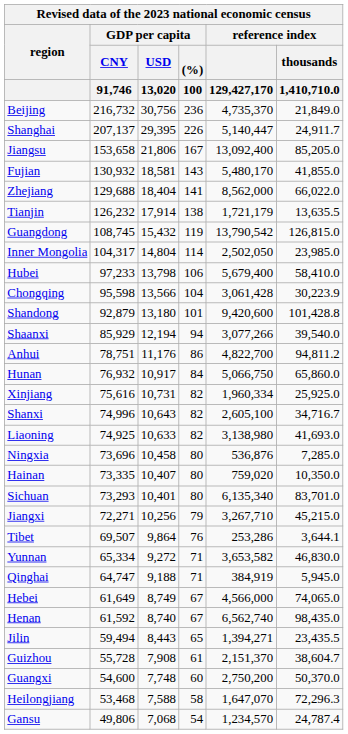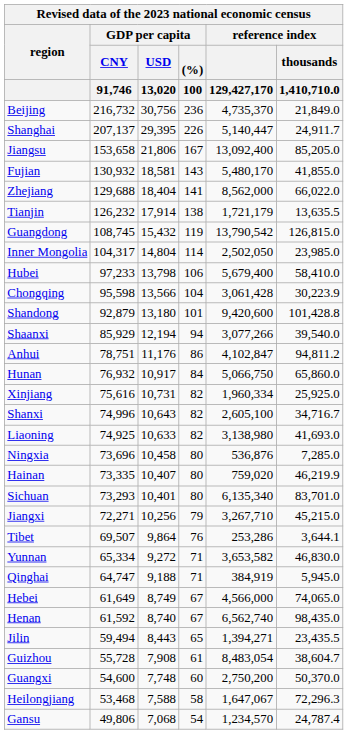 <table class="wikitable sortable static-row-numbers col2center" style="text-align:right;">
 <tr>
 <th colspan="7" align="center">Revised data of the 2023 national economic census<br></th>
 </tr>
 <tr align=center>
 <th style="text-align:center;" rowspan="2">region</th>
 <th style="text-align:center;" colspan="3">GDP per capita</th>
 <th style="text-align:center;" colspan="2">reference index</th>
 </tr>
 <tr align=center>
 <th><a href='#'>CNY</a></th>
 <th><a href='#'>USD</a></th>
 <th><br>(%)</th>
 <th></th>
 <th>thousands<br></th>
 </tr>
 <tr align=right>
 <th align=left></th>
 <th>91,746</th>
 <th>13,020</th>
 <th>100</th>
 <th>129,427,170</th>
 <th>1,410,710.0</th>
 </tr>
 <tr align=right>
 <td align=left><a href='#'>Beijing</a></td>
 <td>216,732</td>
 <td>30,756</td>
 <td>236</td>
 <td>4,735,370</td>
 <td>21,849.0</td>
 </tr>
 <tr align=right>
 <td align=left><a href='#'>Shanghai</a></td>
 <td>207,137</td>
 <td>29,395</td>
 <td>226</td>
 <td>5,140,447</td>
 <td>24,911.7</td>
 </tr>
 <tr align=right>
 <td align=left><a href='#'>Jiangsu</a></td>
 <td>153,658</td>
 <td>21,806</td>
 <td>167</td>
 <td>13,092,400</td>
 <td>85,205.0</td>
 </tr>
 <tr align=right>
 <td align=left><a href='#'>Fujian</a></td>
 <td>130,932</td>
 <td>18,581</td>
 <td>143</td>
 <td>5,480,170</td>
 <td>41,855.0</td>
 </tr>
 <tr align=right>
 <td align=left><a href='#'>Zhejiang</a></td>
 <td>129,688</td>
 <td>18,404</td>
 <td>141</td>
 <td>8,562,000</td>
 <td>66,022.0</td>
 </tr>
 <tr align=right>
 <td align=left><a href='#'>Tianjin</a></td>
 <td>126,232</td>
 <td>17,914</td>
 <td>138</td>
 <td>1,721,179</td>
 <td>13,635.5</td>
 </tr>
 <tr align=right>
 <td align=left><a href='#'>Guangdong</a></td>
 <td>108,745</td>
 <td>15,432</td>
 <td>119</td>
 <td>13,790,542</td>
 <td>126,815.0</td>
 </tr>
 <tr align=right>
 <td align=left><a href='#'>Inner Mongolia</a></td>
 <td>104,317</td>
 <td>14,804</td>
 <td>114</td>
 <td>2,502,050</td>
 <td>23,985.0</td>
 </tr>
 <tr align=right>
 <td align=left><a href='#'>Hubei</a></td>
 <td>97,233</td>
 <td>13,798</td>
 <td>106</td>
 <td>5,679,400</td>
 <td>58,410.0</td>
 </tr>
 <tr align=right>
 <td align=left><a href='#'>Chongqing</a></td>
 <td>95,598</td>
 <td>13,566</td>
 <td>104</td>
 <td>3,061,428</td>
 <td>30,223.9</td>
 </tr>
 <tr align=right>
 <td align=left><a href='#'>Shandong</a></td>
 <td>92,879</td>
 <td>13,180</td>
 <td>101</td>
 <td>9,420,600</td>
 <td>101,428.8</td>
 </tr>
 <tr align=right>
 <td align=left><a href='#'>Shaanxi</a></td>
 <td>85,929</td>
 <td>12,194</td>
 <td>94</td>
 <td>3,077,266</td>
 <td>39,540.0</td>
 </tr>
 <tr align=right>
 <td align=left><a href='#'>Anhui</a></td>
 <td>78,751</td>
 <td>11,176</td>
 <td>86</td>
-<td>4,822,700</td>
+<td>4,102,847</td>
 <td>94,811.2</td>
 </tr>
 <tr align=right>
 <td align=left><a href='#'>Hunan</a></td>
 <td>76,932</td>
 <td>10,917</td>
 <td>84</td>
 <td>5,066,750</td>
 <td>65,860.0</td>
 </tr>
 <tr align=right>
 <td align=left><a href='#'>Xinjiang</a></td>
 <td>75,616</td>
 <td>10,731</td>
 <td>82</td>
 <td>1,960,334</td>
 <td>25,925.0</td>
 </tr>
 <tr align=right>
 <td align=left><a href='#'>Shanxi</a></td>
 <td>74,996</td>
 <td>10,643</td>
 <td>82</td>
 <td>2,605,100</td>
 <td>34,716.7</td>
 </tr>
 <tr align=right>
 <td align=left><a href='#'>Liaoning</a></td>
 <td>74,925</td>
 <td>10,633</td>
 <td>82</td>
 <td>3,138,980</td>
 <td>41,693.0</td>
 </tr>
 <tr align=right>
 <td align=left><a href='#'>Ningxia</a></td>
 <td>73,696</td>
 <td>10,458</td>
 <td>80</td>
 <td>536,876</td>
 <td>7,285.0</td>
 </tr>
 <tr align=right>
 <td align=left><a href='#'>Hainan</a></td>
 <td>73,335</td>
 <td>10,407</td>
 <td>80</td>
 <td>759,020</td>
-<td>10,350.0</td>
+<td>46,219.9</td>
 </tr>
 <tr align=right>
 <td align=left><a href='#'>Sichuan</a></td>
 <td>73,293</td>
 <td>10,401</td>
 <td>80</td>
 <td>6,135,340</td>
 <td>83,701.0</td>
 </tr>
 <tr align=right>
 <td align=left><a href='#'>Jiangxi</a></td>
 <td>72,271</td>
 <td>10,256</td>
 <td>79</td>
 <td>3,267,710</td>
 <td>45,215.0</td>
 </tr>
 <tr align=right>
 <td align=left><a href='#'>Tibet</a></td>
 <td>69,507</td>
 <td>9,864</td>
 <td>76</td>
 <td>253,286</td>
 <td>3,644.1</td>
 </tr>
 <tr align=right>
 <td align=left><a href='#'>Yunnan</a></td>
 <td>65,334</td>
 <td>9,272</td>
 <td>71</td>
 <td>3,653,582</td>
 <td>46,830.0</td>
 </tr>
 <tr align=right>
 <td align=left><a href='#'>Qinghai</a></td>
 <td>64,747</td>
 <td>9,188</td>
 <td>71</td>
 <td>384,919</td>
 <td>5,945.0</td>
 </tr>
 <tr align=right>
 <td align=left><a href='#'>Hebei</a></td>
 <td>61,649</td>
 <td>8,749</td>
 <td>67</td>
 <td>4,566,000</td>
 <td>74,065.0</td>
 </tr>
 <tr align=right>
 <td align=left><a href='#'>Henan</a></td>
 <td>61,592</td>
 <td>8,740</td>
 <td>67</td>
 <td>6,562,740</td>
 <td>98,435.0</td>
 </tr>
 <tr align=right>
 <td align=left><a href='#'>Jilin</a></td>
 <td>59,494</td>
 <td>8,443</td>
 <td>65</td>
 <td>1,394,271</td>
 <td>23,435.5</td>
 </tr>
 <tr align=right>
 <td align=left><a href='#'>Guizhou</a></td>
 <td>55,728</td>
 <td>7,908</td>
 <td>61</td>
-<td>2,151,370</td>
+<td>8,483,054</td>
 <td>38,604.7</td>
 </tr>
 <tr align=right>
 <td align=left><a href='#'>Guangxi</a></td>
 <td>54,600</td>
 <td>7,748</td>
 <td>60</td>
 <td>2,750,200</td>
 <td>50,370.0</td>
 </tr>
 <tr align=right>
 <td align=left><a href='#'>Heilongjiang</a></td>
 <td>53,468</td>
 <td>7,588</td>
 <td>58</td>
-<td>1,647,070</td>
+<td>1,647,067</td>
 <td>72,296.3</td>
 </tr>
 <tr align=right>
 <td align=left><a href='#'>Gansu</a></td>
 <td>49,806</td>
 <td>7,068</td>
 <td>54</td>
 <td>1,234,570</td>
 <td>24,787.4</td>
 </tr>
 </table>
